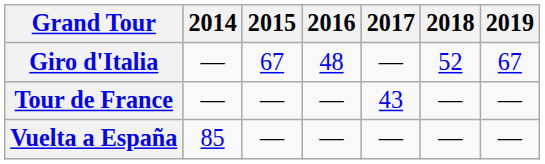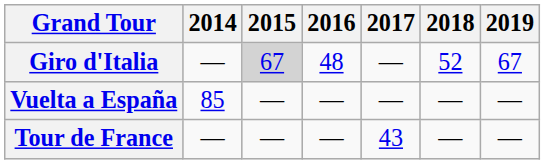 <table class="wikitable plainrowheaders">
 <tr>
 <th scope="col"><a href='#'>Grand Tour</a></th>
 <th scope="col">2014</th>
 <th scope="col">2015</th>
 <th scope="col">2016</th>
 <th scope="col">2017</th>
 <th scope="col">2018</th>
 <th scope="col">2019</th>
 </tr>
 <tr style="text-align:center;">
 <th scope="row"> <a href='#'>Giro d'Italia</a></th>
 <td>—</td>
-<td><a href='#'>67</a></td>
+<td style="background: lightgrey;"><a href='#'>67</a></td>
 <td><a href='#'>48</a></td>
 <td>—</td>
 <td><a href='#'>52</a></td>
 <td><a href='#'>67</a></td>
+</tr>
+<tr style="text-align:center;">
+<th scope="row"> <a href='#'>Vuelta a España</a></th>
+<td><a href='#'>85</a></td>
+<td>—</td>
+<td>—</td>
+<td>—</td>
+<td>—</td>
+<td>—</td>
 </tr>
 <tr style="text-align:center;">
 <th scope="row"> <a href='#'>Tour de France</a></th>
 <td>—</td>
 <td>—</td>
 <td>—</td>
 <td><a href='#'>43</a></td>
 <td>—</td>
 <td>—</td>
 </tr>
-<tr style="text-align:center;">
-<th scope="row"> <a href='#'>Vuelta a España</a></th>
-<td><a href='#'>85</a></td>
-<td>—</td>
-<td>—</td>
-<td>—</td>
-<td>—</td>
-<td>—</td>
-</tr>
 </table>
